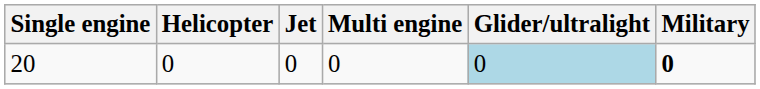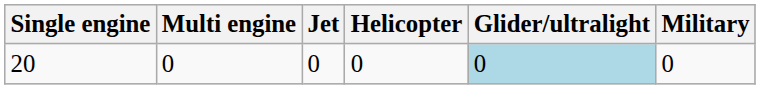 <table class="wikitable">
 <tr>
 <th>Single engine</th>
+<th>Multi engine</th>
+<th>Jet</th>
 <th>Helicopter</th>
-<th>Jet</th>
-<th>Multi engine</th>
 <th>Glider/ultralight</th>
 <th>Military</th>
 </tr>
 <tr>
 <td>20</td>
 <td>0</td>
 <td>0</td>
 <td>0</td>
 <td style="background: lightblue;">0</td>
-<td><strong>0</strong></td>
+<td>0</td>
 </tr>
 </table>
